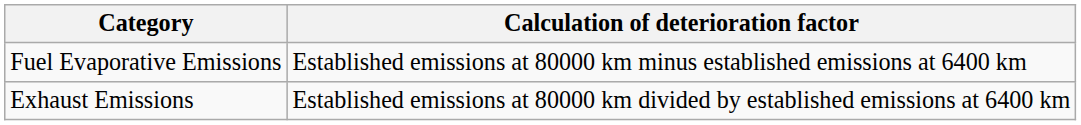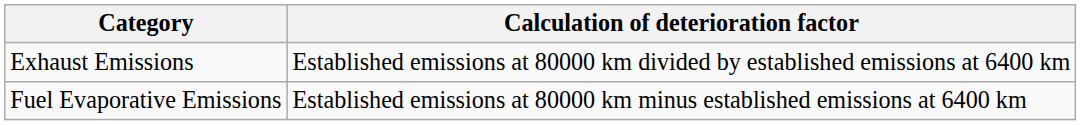 <table class="wikitable">
 <tr>
 <th>Category</th>
 <th>Calculation of deterioration factor</th>
 </tr>
 <tr>
+<td>Exhaust Emissions</td>
+<td>Established emissions at 80000 km divided by established emissions at 6400 km</td>
+</tr>
+<tr>
 <td>Fuel Evaporative Emissions</td>
 <td>Established emissions at 80000 km minus established emissions at 6400 km</td>
 </tr>
-<tr>
-<td>Exhaust Emissions</td>
-<td>Established emissions at 80000 km divided by established emissions at 6400 km</td>
-</tr>
 </table>
